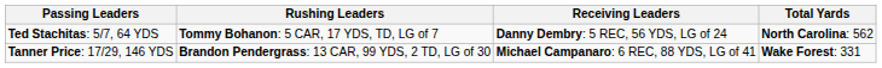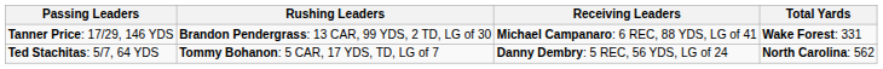 <table class="wikitable">
 <tr>
 <th>Passing Leaders</th>
 <th>Rushing Leaders</th>
 <th>Receiving Leaders</th>
 <th>Total Yards</th>
 </tr>
 <tr>
+<td><strong>Tanner Price</strong>: 17/29, 146 YDS</td>
+<td><strong>Brandon Pendergrass</strong>: 13 CAR, 99 YDS, 2 TD, LG of 30</td>
+<td><strong>Michael Campanaro</strong>: 6 REC, 88 YDS, LG of 41</td>
+<td><strong>Wake Forest</strong>: 331</td>
+</tr>
+<tr>
 <td><strong>Ted Stachitas</strong>: 5/7, 64 YDS</td>
 <td><strong>Tommy Bohanon</strong>: 5 CAR, 17 YDS, TD, LG of 7</td>
 <td><strong>Danny Dembry</strong>: 5 REC, 56 YDS, LG of 24</td>
 <td><strong>North Carolina</strong>: 562</td>
 </tr>
-<tr>
-<td><strong>Tanner Price</strong>: 17/29, 146 YDS</td>
-<td><strong>Brandon Pendergrass</strong>: 13 CAR, 99 YDS, 2 TD, LG of 30</td>
-<td><strong>Michael Campanaro</strong>: 6 REC, 88 YDS, LG of 41</td>
-<td><strong>Wake Forest</strong>: 331</td>
-</tr>
 </table>
